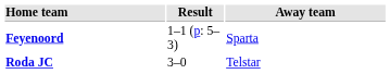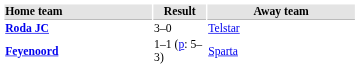 <table>
 <tr bgcolor="#E4E4E4">
 <th style="border-bottom:1px solid #AAAAAA" width="200" align="left">Home team</th>
 <th style="border-bottom:1px solid #AAAAAA" width="70" align="center">Result</th>
 <th style="border-bottom:1px solid #AAAAAA" width="200">Away team</th>
 </tr>
 <tr>
+<td><strong><a href='#'>Roda JC</a></strong></td>
+<td>3–0</td>
+<td><a href='#'>Telstar</a></td>
+</tr>
+<tr>
 <td><strong><a href='#'>Feyenoord</a></strong></td>
 <td>1–1 (<a href='#'>p</a>: 5–3)</td>
 <td><a href='#'>Sparta</a></td>
 </tr>
-<tr>
-<td><strong><a href='#'>Roda JC</a></strong></td>
-<td>3–0</td>
-<td><a href='#'>Telstar</a></td>
-</tr>
 </table>
